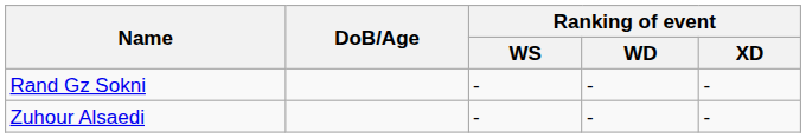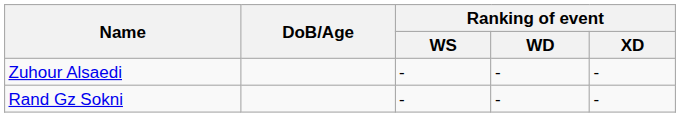 <table class="wikitable" style="width:600px; font-size:95%;">
 <tr>
 <th rowspan="2" align="left">Name</th>
 <th rowspan="2" align="left">DoB/Age</th>
 <th colspan="3" align="center">Ranking of event</th>
 </tr>
 <tr>
 <th align="center">WS</th>
 <th>WD</th>
 <th align="center">XD</th>
 </tr>
 <tr>
+<td align="left"><a href='#'>Zuhour Alsaedi</a></td>
+<td align="left"></td>
+<td>-</td>
+<td>-</td>
+<td>-</td>
+</tr>
+<tr>
 <td align="left"><a href='#'>Rand Gz Sokni</a></td>
 <td align="left"></td>
 <td>-</td>
 <td>-</td>
 <td>-</td>
 </tr>
-<tr>
-<td align="left"><a href='#'>Zuhour Alsaedi</a></td>
-<td align="left"></td>
-<td>-</td>
-<td>-</td>
-<td>-</td>
-</tr>
 </table>
